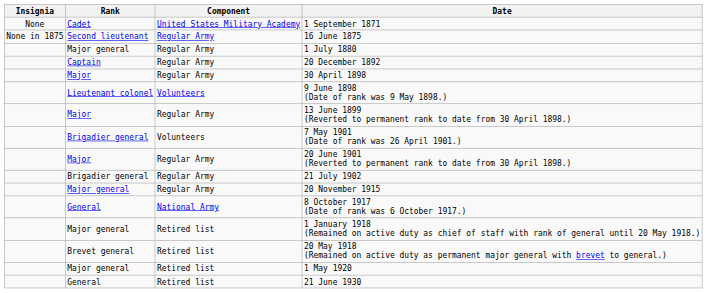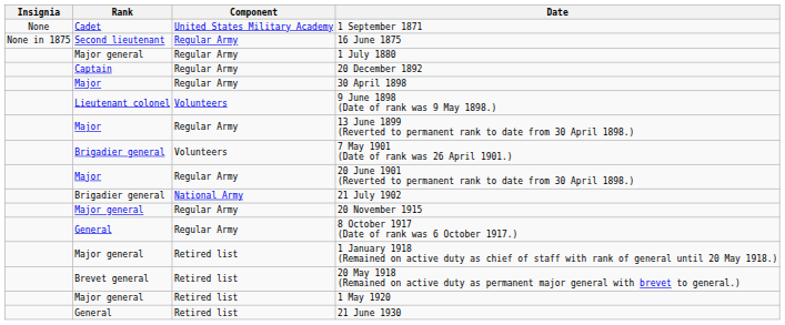 <table class="wikitable">
 <tr>
 <th>Insignia</th>
 <th>Rank</th>
 <th>Component</th>
 <th>Date</th>
 </tr>
 <tr>
 <td style="text-align:center;">None</td>
 <td><a href='#'>Cadet</a></td>
 <td><a href='#'>United States Military Academy</a></td>
 <td>1 September 1871</td>
 </tr>
 <tr>
 <td style="text-align:center;">None in 1875</td>
 <td><a href='#'>Second lieutenant</a></td>
 <td><a href='#'>Regular Army</a></td>
 <td>16 June 1875</td>
 </tr>
 <tr>
 <td style="text-align:center;"></td>
 <td>Major general</td>
 <td>Regular Army</td>
 <td>1 July 1880</td>
 </tr>
 <tr>
 <td style="text-align:center;"></td>
 <td><a href='#'>Captain</a></td>
 <td>Regular Army</td>
 <td>20 December 1892</td>
 </tr>
 <tr>
 <td style="text-align:center;"></td>
 <td><a href='#'>Major</a></td>
 <td>Regular Army</td>
 <td>30 April 1898</td>
 </tr>
 <tr>
 <td style="text-align:center;"></td>
 <td><a href='#'>Lieutenant colonel</a></td>
 <td><a href='#'>Volunteers</a></td>
 <td>9 June 1898<br>(Date of rank was 9 May 1898.)</td>
 </tr>
 <tr>
 <td style="text-align:center;"></td>
 <td><a href='#'>Major</a></td>
 <td>Regular Army</td>
 <td>13 June 1899<br>(Reverted to permanent rank to date from 30 April 1898.)</td>
 </tr>
 <tr>
 <td style="text-align:center;"></td>
 <td><a href='#'>Brigadier general</a></td>
 <td>Volunteers</td>
 <td>7 May 1901<br>(Date of rank was 26 April 1901.)</td>
 </tr>
 <tr>
 <td style="text-align:center;"></td>
 <td><a href='#'>Major</a></td>
 <td>Regular Army</td>
 <td>20 June 1901<br>(Reverted to permanent rank to date from 30 April 1898.)</td>
 </tr>
 <tr>
 <td style="text-align:center;"></td>
 <td>Brigadier general</td>
-<td>Regular Army</td>
+<td><a href='#'>National Army</a></td>
 <td>21 July 1902</td>
 </tr>
 <tr>
 <td style="text-align:center;"></td>
 <td><a href='#'>Major general</a></td>
 <td>Regular Army</td>
 <td>20 November 1915</td>
 </tr>
 <tr>
 <td style="text-align:center;"></td>
 <td><a href='#'>General</a></td>
-<td><a href='#'>National Army</a></td>
+<td>Regular Army</td>
 <td>8 October 1917<br>(Date of rank was 6 October 1917.)</td>
 </tr>
 <tr>
 <td style="text-align:center;"></td>
 <td>Major general</td>
 <td>Retired list</td>
 <td>1 January 1918<br>(Remained on active duty as chief of staff with rank of general until 20 May 1918.)</td>
 </tr>
 <tr>
 <td style="text-align:center;"></td>
 <td>Brevet general</td>
 <td>Retired list</td>
 <td>20 May 1918<br>(Remained on active duty as permanent major general with <a href='#'>brevet</a> to general.)</td>
 </tr>
 <tr>
 <td style="text-align:center;"></td>
 <td>Major general</td>
 <td>Retired list</td>
 <td>1 May 1920</td>
 </tr>
 <tr>
 <td style="text-align:center;"></td>
 <td>General</td>
 <td>Retired list</td>
 <td>21 June 1930</td>
 </tr>
 </table>
